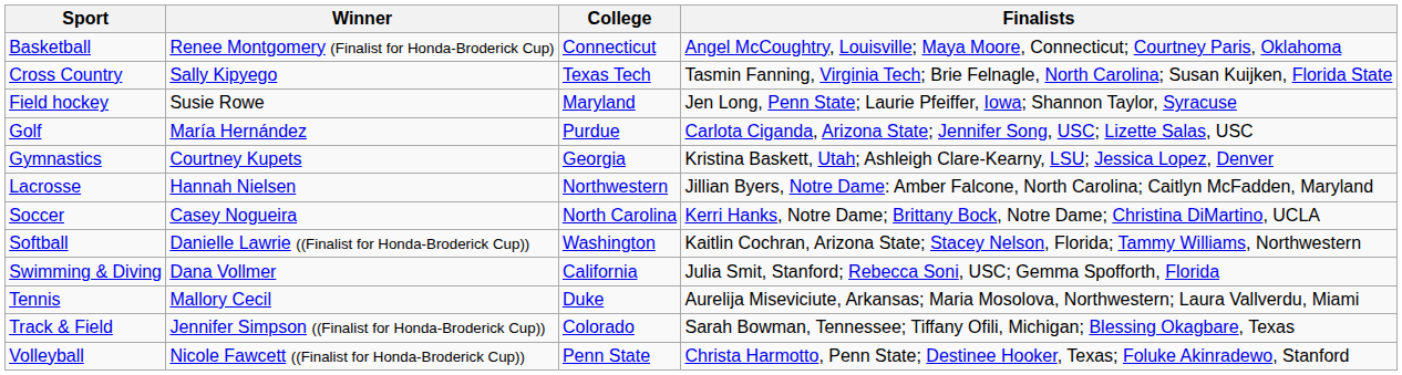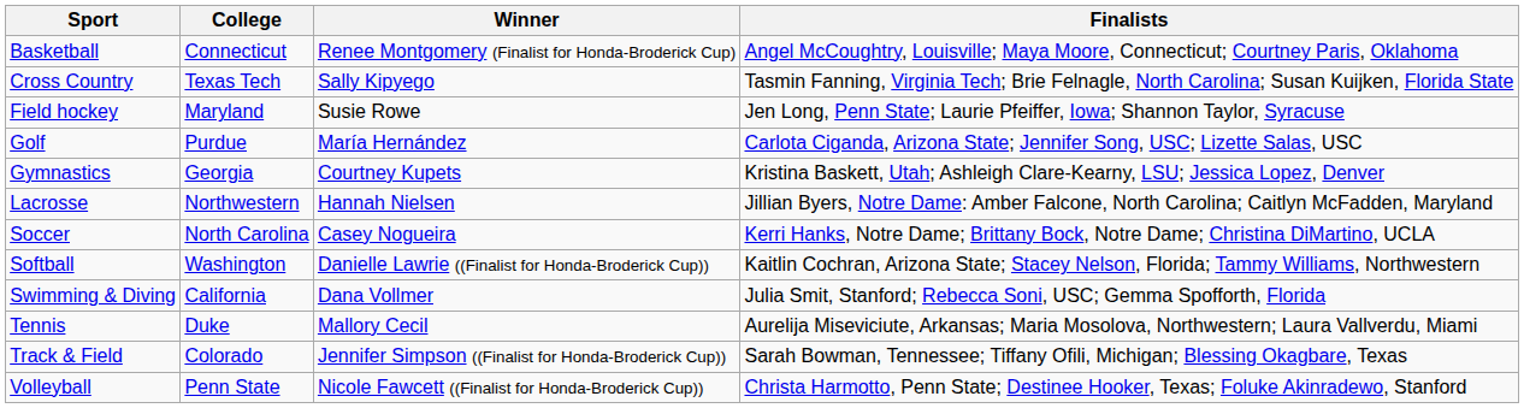 <table class="wikitable">
 <tr>
 <th>Sport</th>
+<th>College</th>
 <th>Winner</th>
-<th>College</th>
 <th>Finalists</th>
 </tr>
 <tr>
 <td><a href='#'>Basketball</a></td>
+<td><a href='#'>Connecticut</a></td>
 <td><a href='#'>Renee Montgomery</a> <small>(Finalist for Honda-Broderick Cup)</small></td>
-<td><a href='#'>Connecticut</a></td>
 <td><a href='#'>Angel McCoughtry</a>, <a href='#'>Louisville</a>; <a href='#'>Maya Moore</a>, Connecticut; <a href='#'>Courtney Paris</a>, <a href='#'>Oklahoma</a></td>
 </tr>
 <tr>
 <td><a href='#'>Cross Country</a></td>
+<td><a href='#'>Texas Tech</a></td>
 <td><a href='#'>Sally Kipyego</a></td>
-<td><a href='#'>Texas Tech</a></td>
 <td>Tasmin Fanning, <a href='#'>Virginia Tech</a>; Brie Felnagle, <a href='#'>North Carolina</a>; Susan Kuijken, <a href='#'>Florida State</a></td>
 </tr>
 <tr>
 <td><a href='#'>Field hockey</a></td>
+<td><a href='#'>Maryland</a></td>
 <td>Susie Rowe</td>
-<td><a href='#'>Maryland</a></td>
 <td>Jen Long, <a href='#'>Penn State</a>; Laurie Pfeiffer, <a href='#'>Iowa</a>; Shannon Taylor, <a href='#'>Syracuse</a></td>
 </tr>
 <tr>
 <td><a href='#'>Golf</a></td>
+<td><a href='#'>Purdue</a></td>
 <td><a href='#'>María Hernández</a></td>
-<td><a href='#'>Purdue</a></td>
 <td><a href='#'>Carlota Ciganda</a>, <a href='#'>Arizona State</a>; <a href='#'>Jennifer Song</a>, <a href='#'>USC</a>; <a href='#'>Lizette Salas</a>, USC</td>
 </tr>
 <tr>
 <td><a href='#'>Gymnastics</a></td>
+<td><a href='#'>Georgia</a></td>
 <td><a href='#'>Courtney Kupets</a></td>
-<td><a href='#'>Georgia</a></td>
 <td>Kristina Baskett, <a href='#'>Utah</a>; Ashleigh Clare-Kearny, <a href='#'>LSU</a>; <a href='#'>Jessica Lopez</a>, <a href='#'>Denver</a></td>
 </tr>
 <tr>
 <td><a href='#'>Lacrosse</a></td>
+<td><a href='#'>Northwestern</a></td>
 <td><a href='#'>Hannah Nielsen</a></td>
-<td><a href='#'>Northwestern</a></td>
 <td>Jillian Byers, <a href='#'>Notre Dame</a>: Amber Falcone, North Carolina; Caitlyn McFadden, Maryland</td>
 </tr>
 <tr>
 <td><a href='#'>Soccer</a></td>
+<td><a href='#'>North Carolina</a></td>
 <td><a href='#'>Casey Nogueira</a></td>
-<td><a href='#'>North Carolina</a></td>
 <td><a href='#'>Kerri Hanks</a>, Notre Dame; <a href='#'>Brittany Bock</a>, Notre Dame; <a href='#'>Christina DiMartino</a>, UCLA</td>
 </tr>
 <tr>
 <td><a href='#'>Softball</a></td>
+<td><a href='#'>Washington</a></td>
 <td><a href='#'>Danielle Lawrie</a> <small>((Finalist for Honda-Broderick Cup))</small></td>
-<td><a href='#'>Washington</a></td>
 <td>Kaitlin Cochran, Arizona State; <a href='#'>Stacey Nelson</a>, Florida; <a href='#'>Tammy Williams</a>, Northwestern</td>
 </tr>
 <tr>
 <td><a href='#'>Swimming & Diving</a></td>
+<td><a href='#'>California</a></td>
 <td><a href='#'>Dana Vollmer</a></td>
-<td><a href='#'>California</a></td>
 <td>Julia Smit, Stanford; <a href='#'>Rebecca Soni</a>, USC; Gemma Spofforth, <a href='#'>Florida</a></td>
 </tr>
 <tr>
 <td><a href='#'>Tennis</a></td>
+<td><a href='#'>Duke</a></td>
 <td><a href='#'>Mallory Cecil</a></td>
-<td><a href='#'>Duke</a></td>
 <td>Aurelija Miseviciute, Arkansas; Maria Mosolova, Northwestern; Laura Vallverdu, Miami</td>
 </tr>
 <tr>
 <td><a href='#'>Track & Field</a></td>
+<td><a href='#'>Colorado</a></td>
 <td><a href='#'>Jennifer Simpson</a> <small>((Finalist for Honda-Broderick Cup))</small></td>
-<td><a href='#'>Colorado</a></td>
 <td>Sarah Bowman, Tennessee; Tiffany Ofili, Michigan; <a href='#'>Blessing Okagbare</a>, Texas</td>
 </tr>
 <tr>
 <td><a href='#'>Volleyball</a></td>
+<td><a href='#'>Penn State</a></td>
 <td><a href='#'>Nicole Fawcett</a> <small>((Finalist for Honda-Broderick Cup))</small></td>
-<td><a href='#'>Penn State</a></td>
 <td><a href='#'>Christa Harmotto</a>, Penn State; <a href='#'>Destinee Hooker</a>, Texas; <a href='#'>Foluke Akinradewo</a>, Stanford</td>
 </tr>
 </table>
